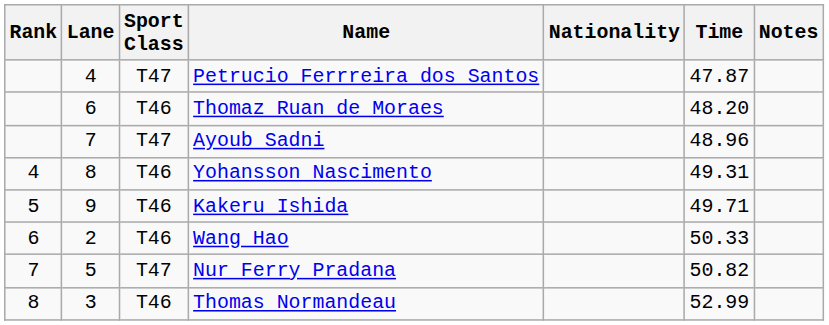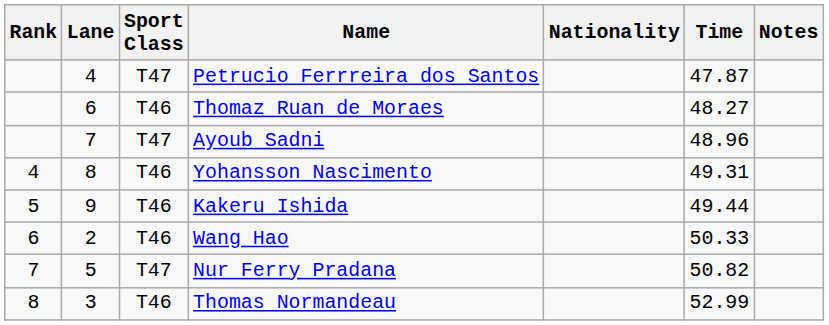 <table class="wikitable sortable" style="text-align:center">
 <tr>
 <th>Rank</th>
 <th>Lane</th>
 <th>Sport<br>Class</th>
 <th>Name</th>
 <th>Nationality</th>
 <th>Time</th>
 <th>Notes</th>
 </tr>
 <tr>
 <td></td>
 <td>4</td>
 <td>T47</td>
 <td align="left"><a href='#'>Petrucio Ferrreira dos Santos</a></td>
 <td align="left"></td>
 <td>47.87</td>
 <td></td>
 </tr>
 <tr>
 <td></td>
 <td>6</td>
 <td>T46</td>
 <td align="left"><a href='#'>Thomaz Ruan de Moraes</a></td>
 <td align="left"></td>
-<td>48.20</td>
+<td>48.27</td>
 <td></td>
 </tr>
 <tr>
 <td></td>
 <td>7</td>
 <td>T47</td>
 <td align="left"><a href='#'>Ayoub Sadni</a></td>
 <td align="left"></td>
 <td>48.96</td>
 <td></td>
 </tr>
 <tr>
 <td>4</td>
 <td>8</td>
 <td>T46</td>
 <td align="left"><a href='#'>Yohansson Nascimento</a></td>
 <td align="left"></td>
 <td>49.31</td>
 <td></td>
 </tr>
 <tr>
 <td>5</td>
 <td>9</td>
 <td>T46</td>
 <td align="left"><a href='#'>Kakeru Ishida</a></td>
 <td align="left"></td>
-<td>49.71</td>
+<td>49.44</td>
 <td></td>
 </tr>
 <tr>
 <td>6</td>
 <td>2</td>
 <td>T46</td>
 <td align="left"><a href='#'>Wang Hao</a></td>
 <td align="left"></td>
 <td>50.33</td>
 <td></td>
 </tr>
 <tr>
 <td>7</td>
 <td>5</td>
 <td>T47</td>
 <td align="left"><a href='#'>Nur Ferry Pradana</a></td>
 <td align="left"></td>
 <td>50.82</td>
 <td></td>
 </tr>
 <tr>
 <td>8</td>
 <td>3</td>
 <td>T46</td>
 <td align="left"><a href='#'>Thomas Normandeau</a></td>
 <td align="left"></td>
 <td>52.99</td>
 <td></td>
 </tr>
 </table>
